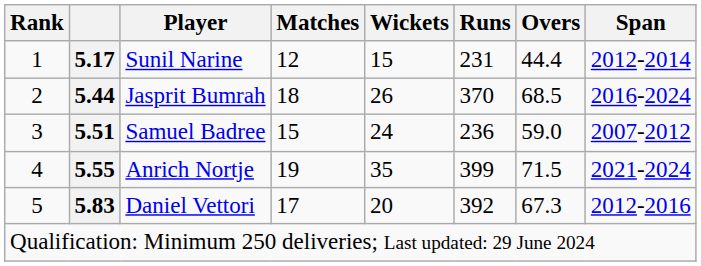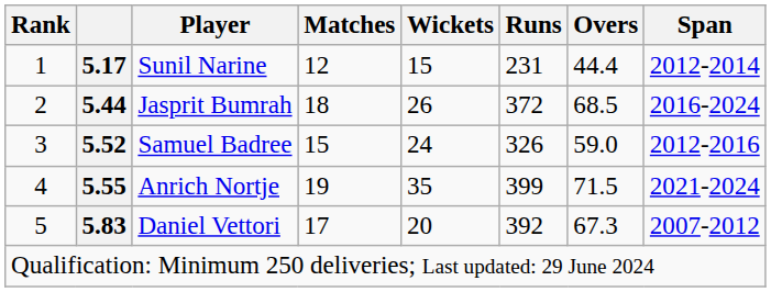 <table class="wikitable sortable">
 <tr>
 <th>Rank</th>
 <th></th>
 <th>Player</th>
 <th>Matches</th>
 <th>Wickets</th>
 <th>Runs</th>
 <th>Overs</th>
 <th>Span</th>
 </tr>
 <tr>
 <td align=center>1</td>
 <th scope=row>5.17</th>
 <td> <a href='#'>Sunil Narine</a></td>
 <td>12</td>
 <td>15</td>
 <td>231</td>
 <td>44.4</td>
 <td><a href='#'>2012</a>-<a href='#'>2014</a></td>
 </tr>
 <tr>
 <td align=center>2</td>
 <th scope=row>5.44</th>
 <td> <a href='#'>Jasprit Bumrah</a></td>
 <td>18</td>
 <td>26</td>
-<td>370</td>
+<td>372</td>
 <td>68.5</td>
 <td><a href='#'>2016</a>-<a href='#'>2024</a></td>
 </tr>
 <tr>
 <td align=center>3</td>
-<th scope=row>5.51</th>
+<th scope=row>5.52</th>
 <td> <a href='#'>Samuel Badree</a></td>
 <td>15</td>
 <td>24</td>
-<td>236</td>
+<td>326</td>
 <td>59.0</td>
-<td><a href='#'>2007</a>-<a href='#'>2012</a></td>
+<td><a href='#'>2012</a>-<a href='#'>2016</a></td>
 </tr>
 <tr>
 <td align=center>4</td>
 <th scope=row>5.55</th>
 <td> <a href='#'>Anrich Nortje</a></td>
 <td>19</td>
 <td>35</td>
 <td>399</td>
 <td>71.5</td>
 <td><a href='#'>2021</a>-<a href='#'>2024</a></td>
 </tr>
 <tr>
 <td align=center>5</td>
 <th scope=row>5.83</th>
 <td> <a href='#'>Daniel Vettori</a></td>
 <td>17</td>
 <td>20</td>
 <td>392</td>
 <td>67.3</td>
-<td><a href='#'>2012</a>-<a href='#'>2016</a></td>
+<td><a href='#'>2007</a>-<a href='#'>2012</a></td>
 </tr>
 <tr>
 <td colspan="8">Qualification: Minimum 250 deliveries; <small>Last updated: 29 June 2024</small></td>
 </tr>
 </table>
